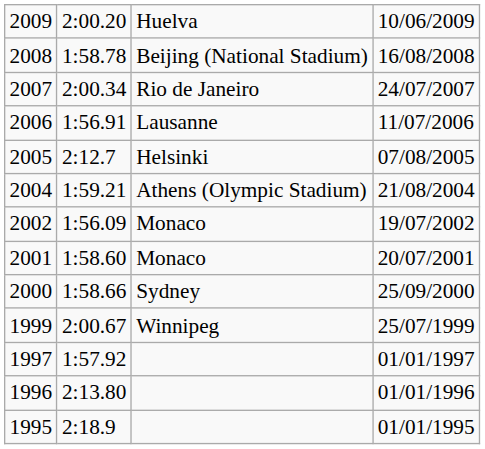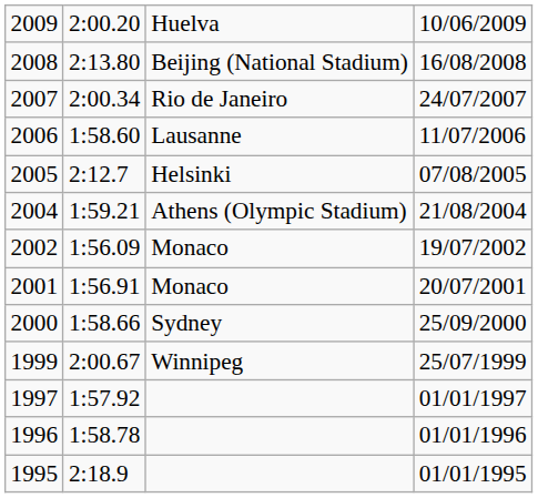 <table class="wikitable">
 <tr>
 <td>2009</td>
 <td>2:00.20</td>
 <td>Huelva</td>
 <td>10/06/2009</td>
 </tr>
 <tr>
 <td>2008</td>
-<td>1:58.78</td>
+<td>2:13.80</td>
 <td>Beijing (National Stadium)</td>
 <td>16/08/2008</td>
 </tr>
 <tr>
 <td>2007</td>
 <td>2:00.34</td>
 <td>Rio de Janeiro</td>
 <td>24/07/2007</td>
 </tr>
 <tr>
 <td>2006</td>
-<td>1:56.91</td>
+<td>1:58.60</td>
 <td>Lausanne</td>
 <td>11/07/2006</td>
 </tr>
 <tr>
 <td>2005</td>
 <td>2:12.7</td>
 <td>Helsinki</td>
 <td>07/08/2005</td>
 </tr>
 <tr>
 <td>2004</td>
 <td>1:59.21</td>
 <td>Athens (Olympic Stadium)</td>
 <td>21/08/2004</td>
 </tr>
 <tr>
 <td>2002</td>
 <td>1:56.09</td>
 <td>Monaco</td>
 <td>19/07/2002</td>
 </tr>
 <tr>
 <td>2001</td>
-<td>1:58.60</td>
+<td>1:56.91</td>
 <td>Monaco</td>
 <td>20/07/2001</td>
 </tr>
 <tr>
 <td>2000</td>
 <td>1:58.66</td>
 <td>Sydney</td>
 <td>25/09/2000</td>
 </tr>
 <tr>
 <td>1999</td>
 <td>2:00.67</td>
 <td>Winnipeg</td>
 <td>25/07/1999</td>
 </tr>
 <tr>
 <td>1997</td>
 <td>1:57.92</td>
 <td></td>
 <td>01/01/1997</td>
 </tr>
 <tr>
 <td>1996</td>
-<td>2:13.80</td>
+<td>1:58.78</td>
 <td></td>
 <td>01/01/1996</td>
 </tr>
 <tr>
 <td>1995</td>
 <td>2:18.9</td>
 <td></td>
 <td>01/01/1995</td>
 </tr>
 </table>
